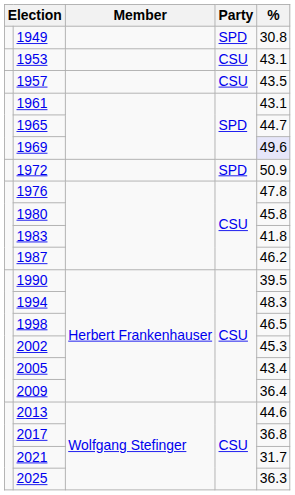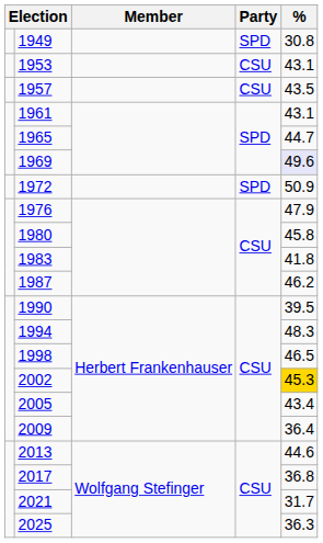 <table class=wikitable>
 <tr>
 <th colspan=2>Election</th>
 <th>Member</th>
 <th>Party</th>
 <th>%</th>
 </tr>
 <tr>
 <td bgcolor=></td>
 <td><a href='#'>1949</a></td>
 <td></td>
 <td><a href='#'>SPD</a></td>
 <td align=right>30.8</td>
 </tr>
 <tr>
 <td bgcolor=></td>
 <td><a href='#'>1953</a></td>
 <td></td>
 <td><a href='#'>CSU</a></td>
 <td align=right>43.1</td>
 </tr>
 <tr>
 <td bgcolor=></td>
 <td><a href='#'>1957</a></td>
 <td></td>
 <td><a href='#'>CSU</a></td>
 <td align=right>43.5</td>
 </tr>
 <tr>
 <td rowspan=3 bgcolor=></td>
 <td><a href='#'>1961</a></td>
 <td rowspan=3></td>
 <td rowspan=3><a href='#'>SPD</a></td>
 <td align=right>43.1</td>
 </tr>
 <tr>
 <td><a href='#'>1965</a></td>
 <td align=right>44.7</td>
 </tr>
 <tr>
 <td><a href='#'>1969</a></td>
 <td align=right style="background: lavender;">49.6</td>
 </tr>
 <tr>
 <td bgcolor=></td>
 <td><a href='#'>1972</a></td>
 <td></td>
 <td><a href='#'>SPD</a></td>
 <td align=right>50.9</td>
 </tr>
 <tr>
 <td rowspan=4 bgcolor=></td>
 <td><a href='#'>1976</a></td>
 <td rowspan=4></td>
 <td rowspan=4><a href='#'>CSU</a></td>
-<td align=right>47.8</td>
+<td align=right>47.9</td>
 </tr>
 <tr>
 <td><a href='#'>1980</a></td>
 <td align=right>45.8</td>
 </tr>
 <tr>
 <td><a href='#'>1983</a></td>
 <td align=right>41.8</td>
 </tr>
 <tr>
 <td><a href='#'>1987</a></td>
 <td align=right>46.2</td>
 </tr>
 <tr>
 <td rowspan=6 bgcolor=></td>
 <td><a href='#'>1990</a></td>
 <td rowspan=6><a href='#'>Herbert Frankenhauser</a></td>
 <td rowspan=6><a href='#'>CSU</a></td>
 <td align=right>39.5</td>
 </tr>
 <tr>
 <td><a href='#'>1994</a></td>
 <td align=right>48.3</td>
 </tr>
 <tr>
 <td><a href='#'>1998</a></td>
 <td align=right>46.5</td>
 </tr>
 <tr>
 <td><a href='#'>2002</a></td>
-<td align=right>45.3</td>
+<td align=right style="background: gold;">45.3</td>
 </tr>
 <tr>
 <td><a href='#'>2005</a></td>
 <td align=right>43.4</td>
 </tr>
 <tr>
 <td><a href='#'>2009</a></td>
 <td align=right>36.4</td>
 </tr>
 <tr>
 <td rowspan=4 bgcolor=></td>
 <td><a href='#'>2013</a></td>
 <td rowspan=4><a href='#'>Wolfgang Stefinger</a></td>
 <td rowspan=34><a href='#'>CSU</a></td>
 <td align=right>44.6</td>
 </tr>
 <tr>
 <td><a href='#'>2017</a></td>
 <td align=right>36.8</td>
 </tr>
 <tr>
 <td><a href='#'>2021</a></td>
 <td align=right>31.7</td>
 </tr>
 <tr>
 <td><a href='#'>2025</a></td>
 <td align=right>36.3</td>
 </tr>
 </table>
